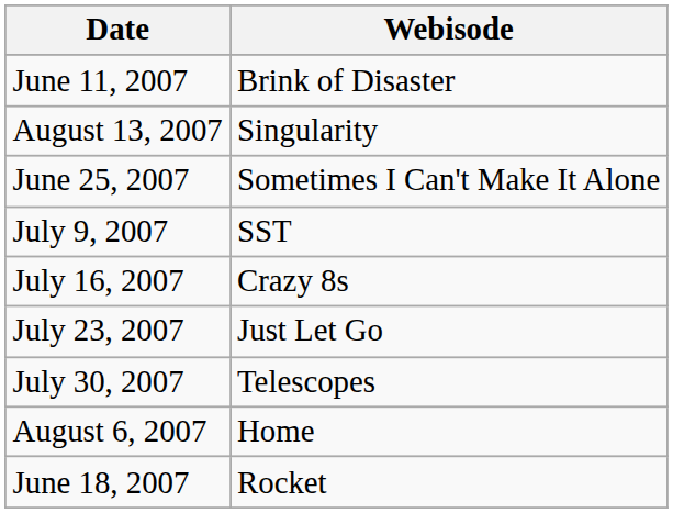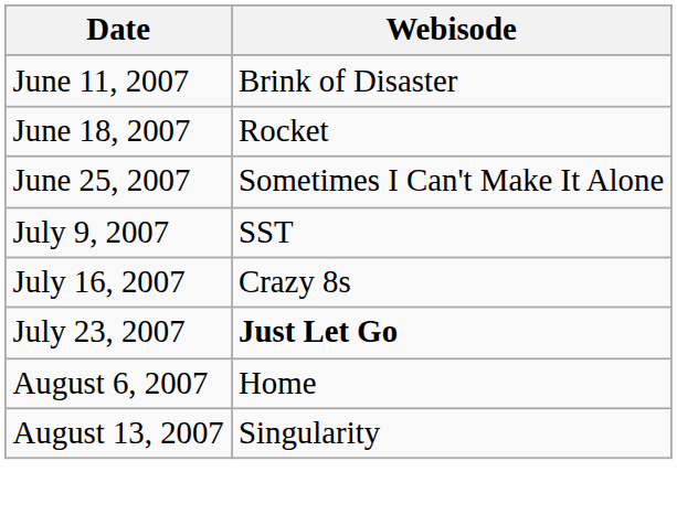 <table class="wikitable">
 <tr>
 <th>Date</th>
 <th>Webisode</th>
 </tr>
 <tr>
 <td>June 11, 2007</td>
 <td>Brink of Disaster</td>
 </tr>
 <tr>
-<td>August 13, 2007</td>
-<td>Singularity</td>
+<td>June 18, 2007</td>
+<td>Rocket</td>
 </tr>
 <tr>
 <td>June 25, 2007</td>
 <td>Sometimes I Can't Make It Alone</td>
 </tr>
 <tr>
 <td>July 9, 2007</td>
 <td>SST</td>
 </tr>
 <tr>
 <td>July 16, 2007</td>
 <td>Crazy 8s</td>
 </tr>
 <tr>
 <td>July 23, 2007</td>
-<td>Just Let Go</td>
-</tr>
-<tr>
-<td>July 30, 2007</td>
-<td>Telescopes</td>
+<td><strong>Just Let Go</strong></td>
 </tr>
 <tr>
 <td>August 6, 2007</td>
 <td>Home</td>
 </tr>
 <tr>
-<td>June 18, 2007</td>
-<td>Rocket</td>
+<td>August 13, 2007</td>
+<td>Singularity</td>
 </tr>
 </table>
